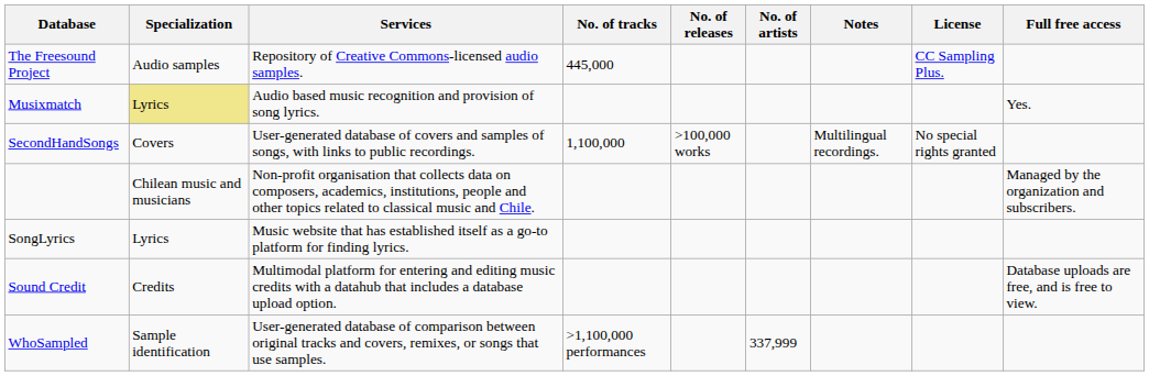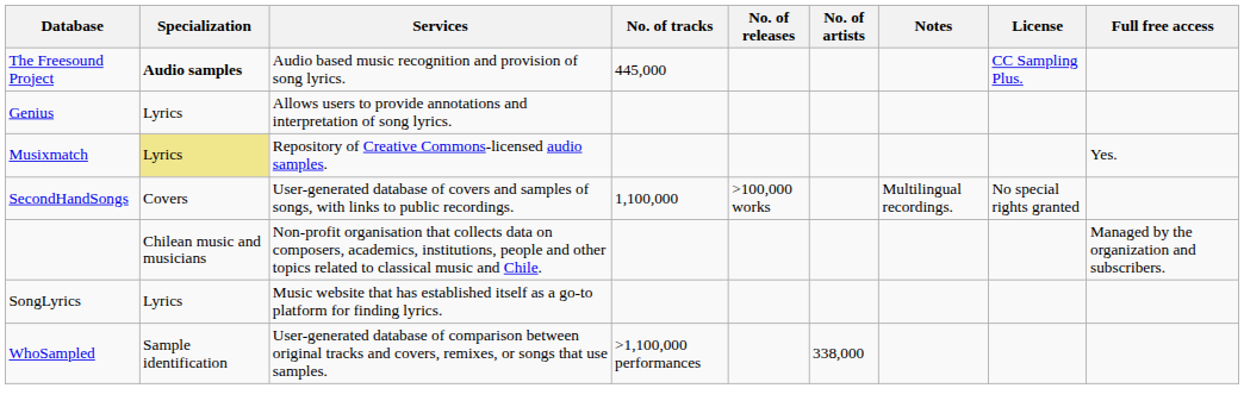 <table class="wikitable sortable">
 <tr>
 <th>Database</th>
 <th>Specialization</th>
 <th>Services</th>
 <th data-sort-type="number">No. of tracks</th>
 <th data-sort-type="number">No. of releases</th>
 <th data-sort-type="number">No. of artists</th>
 <th>Notes</th>
 <th>License</th>
 <th>Full free access</th>
 </tr>
 <tr>
 <td><a href='#'>The Freesound Project</a></td>
-<td>Audio samples</td>
-<td>Repository of <a href='#'>Creative Commons</a>-licensed <a href='#'>audio samples</a>.</td>
+<td><strong>Audio samples</strong></td>
+<td>Audio based music recognition and provision of song lyrics.</td>
 <td>445,000</td>
 <td></td>
 <td></td>
 <td></td>
 <td><a href='#'>CC Sampling Plus.</a></td>
 <td></td>
 </tr>
 <tr>
+<td><a href='#'>Genius</a></td>
+<td>Lyrics</td>
+<td>Allows users to provide annotations and interpretation of song lyrics.</td>
+<td></td>
+<td></td>
+<td></td>
+<td></td>
+<td></td>
+<td></td>
+</tr>
+<tr>
 <td><a href='#'>Musixmatch</a></td>
 <td style="background: khaki;">Lyrics</td>
-<td>Audio based music recognition and provision of song lyrics.</td>
+<td>Repository of <a href='#'>Creative Commons</a>-licensed <a href='#'>audio samples</a>.</td>
 <td></td>
 <td></td>
 <td></td>
 <td></td>
 <td></td>
 <td>Yes.</td>
 </tr>
 <tr>
 <td><a href='#'>SecondHandSongs</a></td>
 <td>Covers</td>
 <td>User-generated database of covers and samples of songs, with links to public recordings.</td>
 <td>1,100,000</td>
 <td>>100,000 works</td>
 <td></td>
 <td>Multilingual recordings.</td>
 <td>No special rights granted</td>
 <td></td>
 </tr>
 <tr>
 <td></td>
 <td>Chilean music and musicians</td>
 <td>Non-profit organisation that collects data on composers, academics, institutions, people and other topics related to classical music and <a href='#'>Chile</a>.</td>
 <td></td>
 <td></td>
 <td></td>
 <td></td>
 <td></td>
 <td>Managed by the organization and subscribers.</td>
 </tr>
 <tr>
 <td>SongLyrics</td>
 <td>Lyrics</td>
 <td>Music website that has established itself as a go-to platform for finding lyrics.</td>
 <td></td>
 <td></td>
 <td></td>
 <td></td>
 <td></td>
 <td></td>
 </tr>
 <tr>
-<td><a href='#'>Sound Credit</a></td>
-<td>Credits</td>
-<td>Multimodal platform for entering and editing music credits with a datahub that includes a database upload option.</td>
-<td></td>
-<td></td>
-<td></td>
-<td></td>
-<td></td>
-<td>Database uploads are free, and is free to view.</td>
-</tr>
-<tr>
 <td><a href='#'>WhoSampled</a></td>
 <td>Sample identification</td>
 <td>User-generated database of comparison between original tracks and covers, remixes, or songs that use samples.</td>
 <td>>1,100,000 performances</td>
 <td></td>
-<td>337,999</td>
+<td>338,000</td>
 <td></td>
 <td></td>
 <td></td>
 </tr>
 </table>
